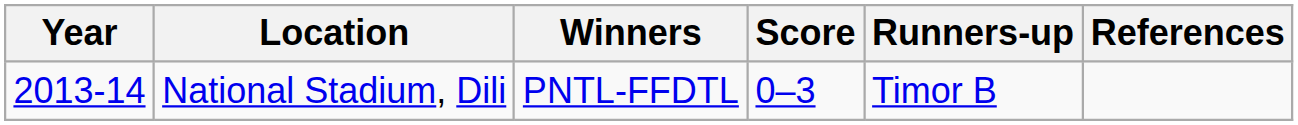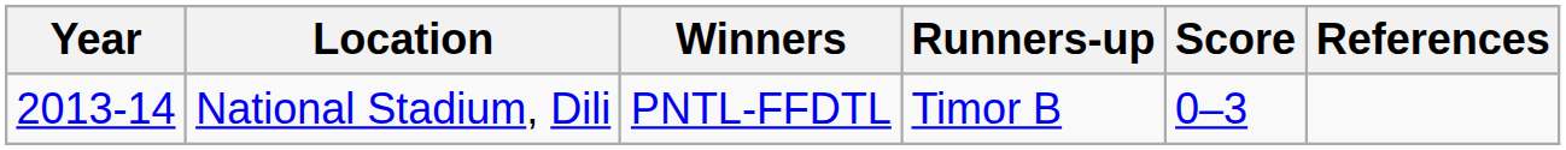 <table class="wikitable">
 <tr>
 <th>Year</th>
 <th>Location</th>
 <th>Winners</th>
+<th>Runners-up</th>
 <th>Score</th>
-<th>Runners-up</th>
 <th>References</th>
 </tr>
 <tr>
 <td><a href='#'>2013-14</a></td>
 <td><a href='#'>National Stadium</a>, <a href='#'>Dili</a></td>
 <td><a href='#'>PNTL-FFDTL</a></td>
+<td><a href='#'>Timor B</a></td>
 <td><a href='#'>0–3</a></td>
-<td><a href='#'>Timor B</a></td>
 <td></td>
 </tr>
 </table>
